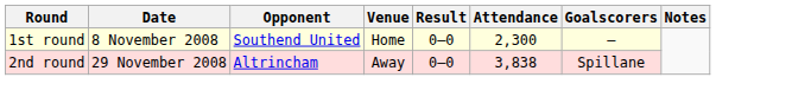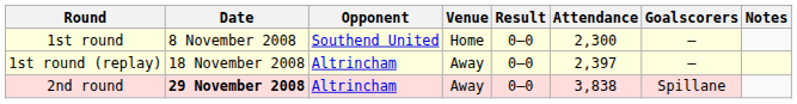 <table Class="wikitable">
 <tr>
 <th>Round</th>
 <th>Date</th>
 <th>Opponent</th>
 <th>Venue</th>
 <th>Result</th>
 <th>Attendance</th>
 <th>Goalscorers</th>
 <th>Notes</th>
 </tr>
 <tr style="background:#ffd;">
 <td style="text-align:center;">1st round</td>
 <td>8 November 2008</td>
 <td><a href='#'>Southend United</a></td>
 <td style="text-align:center;">Home</td>
 <td style="text-align:center;">0–0</td>
 <td style="text-align:center;">2,300</td>
 <td style="text-align:center;">—</td>
 </tr>
+<tr style="background:#ffd;">
+<td style="text-align:center;">1st round (replay)</td>
+<td>18 November 2008</td>
+<td><a href='#'>Altrincham</a></td>
+<td style="text-align:center;">Away</td>
+<td style="text-align:center;">0–0</td>
+<td style="text-align:center;">2,397</td>
+<td style="text-align:center;">—</td>
+<td style="text-align:center;"></td>
+</tr>
 <tr style="background:#fdd;">
 <td style="text-align:center;">2nd round</td>
-<td>29 November 2008</td>
+<td><strong>29 November 2008</strong></td>
 <td><a href='#'>Altrincham</a></td>
 <td style="text-align:center;">Away</td>
 <td style="text-align:center;">0–0</td>
 <td style="text-align:center;">3,838</td>
 <td style="text-align:center;">Spillane</td>
 </tr>
 </table>
